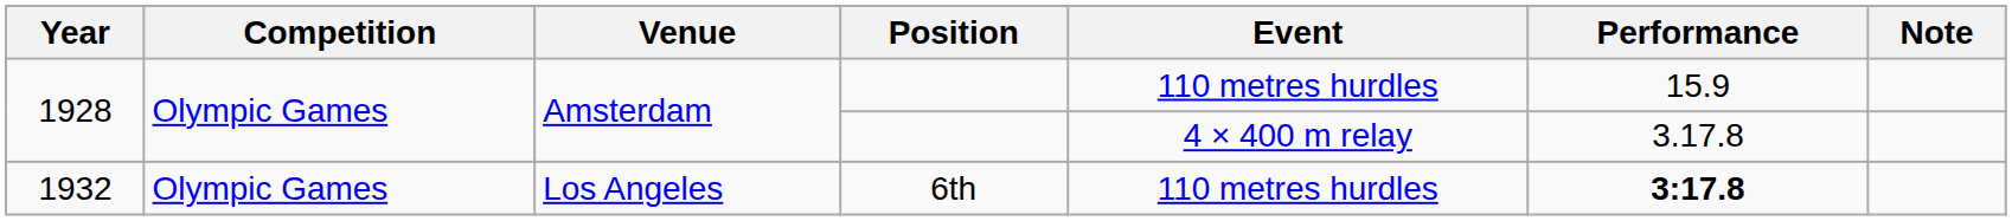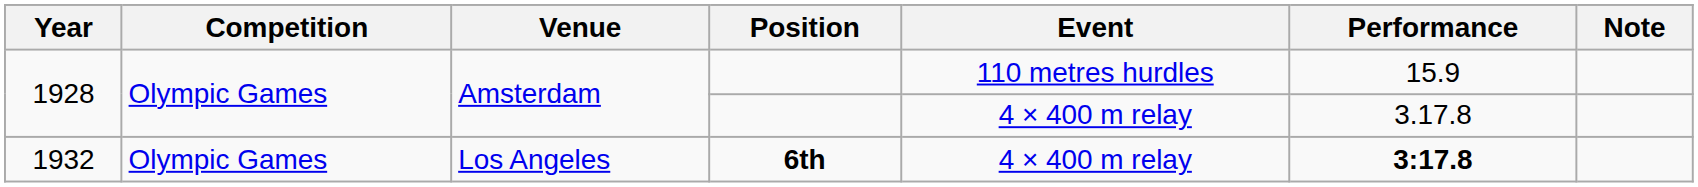 <table class="wikitable" width=55% style="font-size:90%; text-align:center;">
 <tr>
 <th>Year</th>
 <th>Competition</th>
 <th>Venue</th>
 <th>Position</th>
 <th>Event</th>
 <th>Performance</th>
 <th>Note</th>
 </tr>
 <tr>
 <td rowspan=2>1928</td>
 <td rowspan=2 align=left><a href='#'>Olympic Games</a></td>
 <td rowspan=2 align=left> <a href='#'>Amsterdam</a></td>
 <td></td>
 <td><a href='#'>110 metres hurdles</a></td>
 <td>15.9</td>
 <td></td>
 </tr>
 <tr>
 <td></td>
 <td><a href='#'>4 × 400 m relay</a></td>
 <td>3.17.8</td>
 <td></td>
 </tr>
 <tr>
 <td rowspan=1>1932</td>
 <td rowspan=1 align=left><a href='#'>Olympic Games</a></td>
 <td rowspan=1 align=left> <a href='#'>Los Angeles</a></td>
-<td>6th</td>
-<td><a href='#'>110 metres hurdles</a></td>
+<td><strong>6th</strong></td>
+<td><a href='#'>4 × 400 m relay</a></td>
 <td><strong>3:17.8</strong></td>
 <td></td>
 </tr>
 </table>
